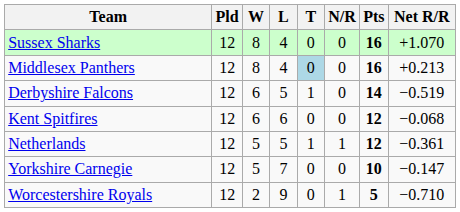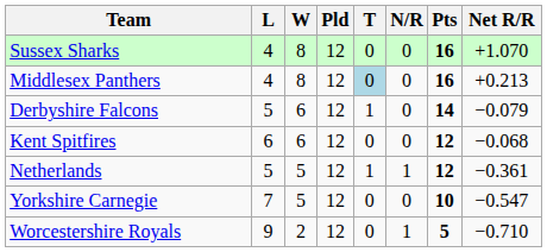 <table class="wikitable" style="text-align: center;">
 <tr>
 <th width=200>Team</th>
+<th width=20>L</th>
+<th width=20>W</th>
 <th width=20>Pld</th>
-<th width=20>W</th>
-<th width=20>L</th>
 <th width=20>T</th>
 <th width=20>N/R</th>
 <th width=20>Pts</th>
 <th width=60>Net R/R</th>
 </tr>
 <tr style="background:#cfc;">
 <td align=left><a href='#'>Sussex Sharks</a></td>
+<td>4</td>
+<td>8</td>
 <td>12</td>
-<td>8</td>
-<td>4</td>
 <td>0</td>
 <td>0</td>
 <td><strong>16</strong></td>
 <td>+1.070</td>
 </tr>
 <tr>
 <td align=left><a href='#'>Middlesex Panthers</a></td>
+<td>4</td>
+<td>8</td>
 <td>12</td>
-<td>8</td>
-<td>4</td>
 <td style="background: lightblue;">0</td>
 <td>0</td>
 <td><strong>16</strong></td>
 <td>+0.213</td>
 </tr>
 <tr>
 <td align=left><a href='#'>Derbyshire Falcons</a></td>
+<td>5</td>
+<td>6</td>
 <td>12</td>
-<td>6</td>
-<td>5</td>
 <td>1</td>
 <td>0</td>
 <td><strong>14</strong></td>
-<td>−0.519</td>
+<td>−0.079</td>
 </tr>
 <tr>
 <td align=left><a href='#'>Kent Spitfires</a></td>
-<td>12</td>
 <td>6</td>
 <td>6</td>
+<td>12</td>
 <td>0</td>
 <td>0</td>
 <td><strong>12</strong></td>
 <td>−0.068</td>
 </tr>
 <tr>
 <td align=left><a href='#'>Netherlands</a></td>
-<td>12</td>
 <td>5</td>
 <td>5</td>
+<td>12</td>
 <td>1</td>
 <td>1</td>
 <td><strong>12</strong></td>
 <td>−0.361</td>
 </tr>
 <tr>
 <td align=left><a href='#'>Yorkshire Carnegie</a></td>
+<td>7</td>
+<td>5</td>
 <td>12</td>
-<td>5</td>
-<td>7</td>
 <td>0</td>
 <td>0</td>
 <td><strong>10</strong></td>
-<td>−0.147</td>
+<td>−0.547</td>
 </tr>
 <tr>
 <td align=left><a href='#'>Worcestershire Royals</a></td>
+<td>9</td>
+<td>2</td>
 <td>12</td>
-<td>2</td>
-<td>9</td>
 <td>0</td>
 <td>1</td>
 <td><strong>5</strong></td>
 <td>−0.710</td>
 </tr>
 </table>
